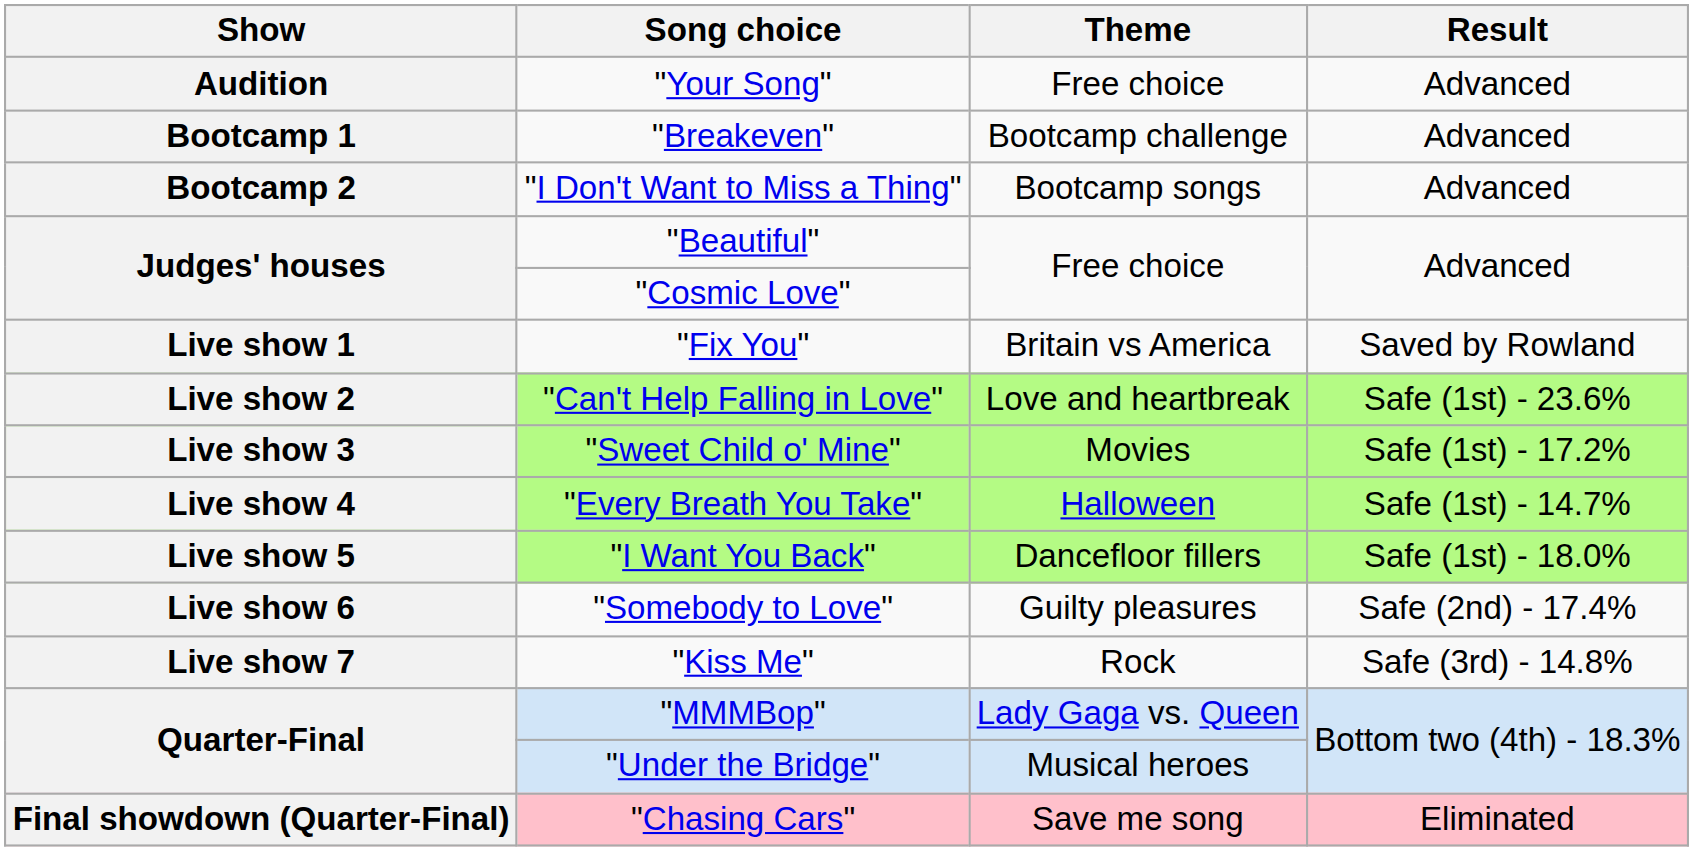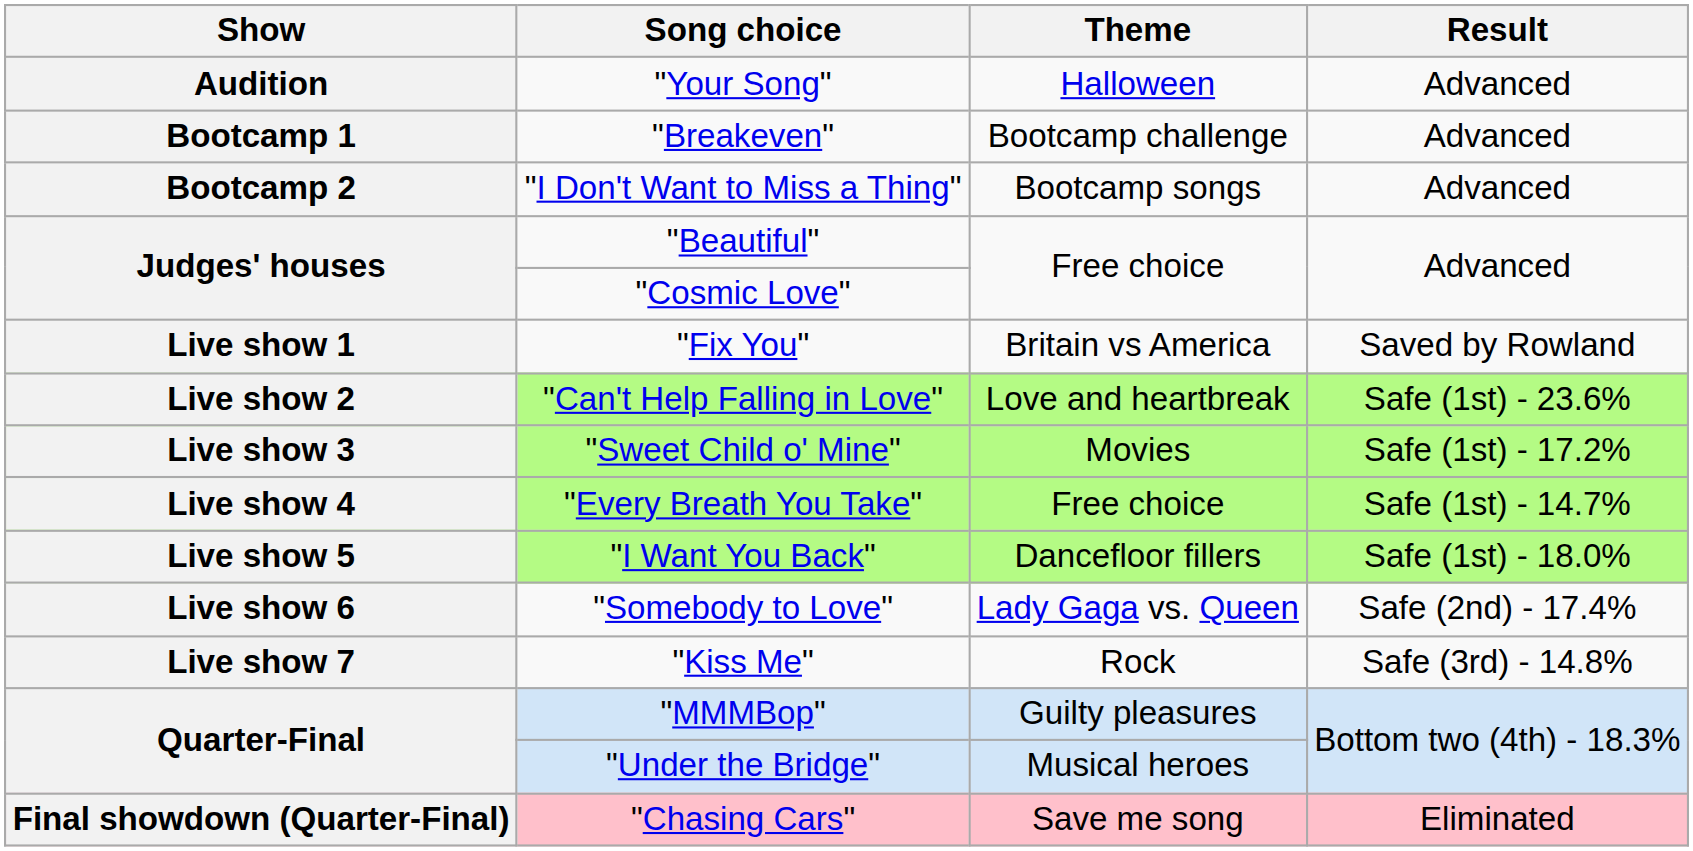 <table class="wikitable" style="text-align:center;">
 <tr>
 <th style="text-align:centre;">Show</th>
 <th style="text-align:centre" colspan="4">Song choice</th>
 <th style="text-align:centre;">Theme</th>
 <th style="text-align:centre;">Result</th>
 </tr>
 <tr>
 <th>Audition</th>
 <td colspan="4">"<a href='#'>Your Song</a>"</td>
-<td>Free choice</td>
+<td><a href='#'>Halloween</a></td>
 <td>Advanced</td>
 </tr>
 <tr>
 <th>Bootcamp 1</th>
 <td colspan="4">"<a href='#'>Breakeven</a>"</td>
 <td>Bootcamp challenge</td>
 <td>Advanced</td>
 </tr>
 <tr>
 <th>Bootcamp 2</th>
 <td colspan="4">"<a href='#'>I Don't Want to Miss a Thing</a>"</td>
 <td>Bootcamp songs</td>
 <td>Advanced</td>
 </tr>
 <tr>
 <th rowspan="2">Judges' houses</th>
 <td colspan="4">"<a href='#'>Beautiful</a>"</td>
 <td rowspan="2">Free choice</td>
 <td rowspan="2">Advanced</td>
 </tr>
 <tr>
 <td colspan="4">"<a href='#'>Cosmic Love</a>"</td>
 </tr>
 <tr>
 <th>Live show 1</th>
 <td colspan="4">"<a href='#'>Fix You</a>"</td>
 <td>Britain vs America</td>
 <td>Saved by Rowland</td>
 </tr>
 <tr style="background:#B4FB84">
 <th>Live show 2</th>
 <td colspan="4">"<a href='#'>Can't Help Falling in Love</a>"</td>
 <td>Love and heartbreak</td>
 <td>Safe (1st) - 23.6%</td>
 </tr>
 <tr style="background:#B4FB84">
 <th>Live show 3</th>
 <td colspan="4">"<a href='#'>Sweet Child o' Mine</a>"</td>
 <td>Movies</td>
 <td>Safe (1st) - 17.2%</td>
 </tr>
 <tr style="background:#B4FB84">
 <th>Live show 4</th>
 <td colspan="4">"<a href='#'>Every Breath You Take</a>"</td>
-<td><a href='#'>Halloween</a></td>
+<td>Free choice</td>
 <td>Safe (1st) - 14.7%</td>
 </tr>
 <tr style="background:#B4FB84">
 <th>Live show 5</th>
 <td colspan="4">"<a href='#'>I Want You Back</a>"</td>
 <td>Dancefloor fillers</td>
 <td>Safe (1st) - 18.0%</td>
 </tr>
 <tr>
 <th>Live show 6</th>
 <td colspan="4">"<a href='#'>Somebody to Love</a>"</td>
-<td>Guilty pleasures</td>
+<td><a href='#'>Lady Gaga</a> vs. <a href='#'>Queen</a></td>
 <td>Safe (2nd) - 17.4%</td>
 </tr>
 <tr>
 <th>Live show 7</th>
 <td colspan="4">"<a href='#'>Kiss Me</a>"</td>
 <td>Rock</td>
 <td>Safe (3rd) - 14.8%</td>
 </tr>
 <tr style="background:#d1e5f8">
 <th rowspan="2">Quarter-Final</th>
 <td colspan="4">"<a href='#'>MMMBop</a>"</td>
-<td><a href='#'>Lady Gaga</a> vs. <a href='#'>Queen</a></td>
+<td>Guilty pleasures</td>
 <td rowspan="2">Bottom two (4th) - 18.3%</td>
 </tr>
 <tr style="background:#d1e5f8">
 <td colspan="4">"<a href='#'>Under the Bridge</a>"</td>
 <td>Musical heroes</td>
 </tr>
 <tr style="background:pink">
 <th>Final showdown (Quarter-Final)</th>
 <td colspan="4">"<a href='#'>Chasing Cars</a>"</td>
 <td>Save me song</td>
 <td Final Showdown>Eliminated</td>
 </tr>
 </table>
